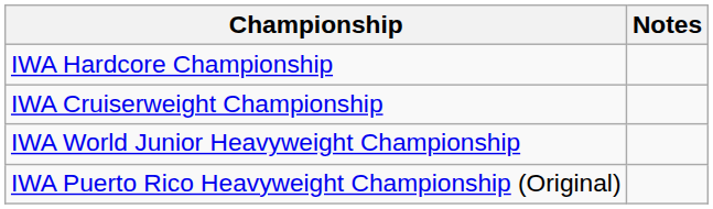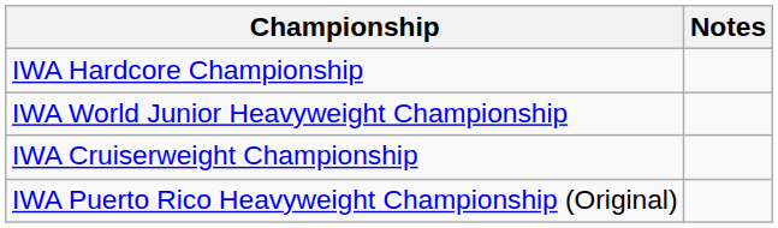 <table class="wikitable">
 <tr>
 <th><strong>Championship</strong></th>
 <th><strong>Notes</strong></th>
 </tr>
 <tr>
 <td><a href='#'>IWA Hardcore Championship</a></td>
 <td></td>
 </tr>
 <tr>
-<td><a href='#'>IWA Cruiserweight Championship</a></td>
+<td><a href='#'>IWA World Junior Heavyweight Championship</a></td>
 <td></td>
 </tr>
 <tr>
-<td><a href='#'>IWA World Junior Heavyweight Championship</a></td>
+<td><a href='#'>IWA Cruiserweight Championship</a></td>
 <td></td>
 </tr>
 <tr>
 <td><a href='#'>IWA Puerto Rico Heavyweight Championship</a> (Original)</td>
 <td></td>
 </tr>
 </table>
